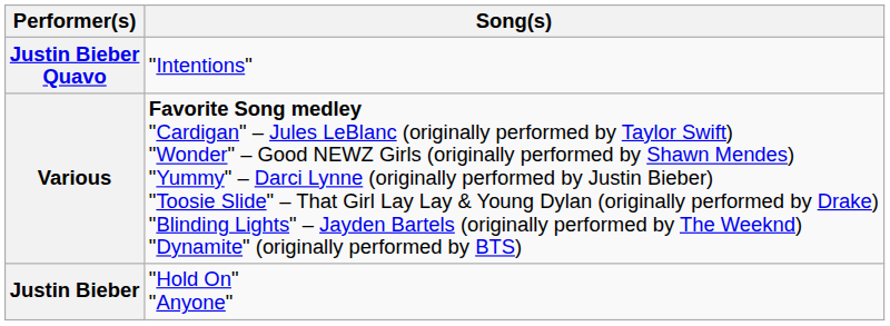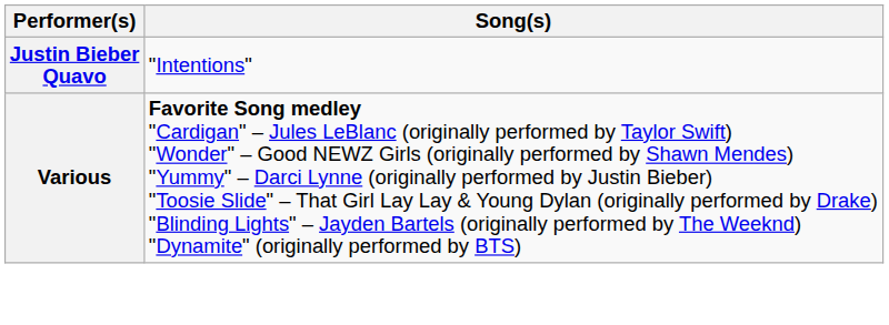 <table class="wikitable plainrowheaders">
 <tr>
 <th scope="col">Performer(s)</th>
 <th scope="col">Song(s)</th>
 </tr>
 <tr>
 <th scope="row"><a href='#'>Justin Bieber</a><br><a href='#'>Quavo</a></th>
 <td>"<a href='#'>Intentions</a>"</td>
 </tr>
 <tr>
 <th scope="row">Various</th>
 <td><strong>Favorite Song medley</strong><br>"<a href='#'>Cardigan</a>" – <a href='#'>Jules LeBlanc</a> (originally performed by <a href='#'>Taylor Swift</a>)<br>"<a href='#'>Wonder</a>" – Good NEWZ Girls (originally performed by <a href='#'>Shawn Mendes</a>)<br>"<a href='#'>Yummy</a>" – <a href='#'>Darci Lynne</a> (originally performed by Justin Bieber)<br>"<a href='#'>Toosie Slide</a>" – That Girl Lay Lay & Young Dylan (originally performed by <a href='#'>Drake</a>)<br>"<a href='#'>Blinding Lights</a>" – <a href='#'>Jayden Bartels</a> (originally performed by <a href='#'>The Weeknd</a>)<br>"<a href='#'>Dynamite</a>" (originally performed by <a href='#'>BTS</a>)</td>
 </tr>
-<tr>
-<th scope="row">Justin Bieber</th>
-<td>"<a href='#'>Hold On</a>"<br>"<a href='#'>Anyone</a>"</td>
-</tr>
 </table>
